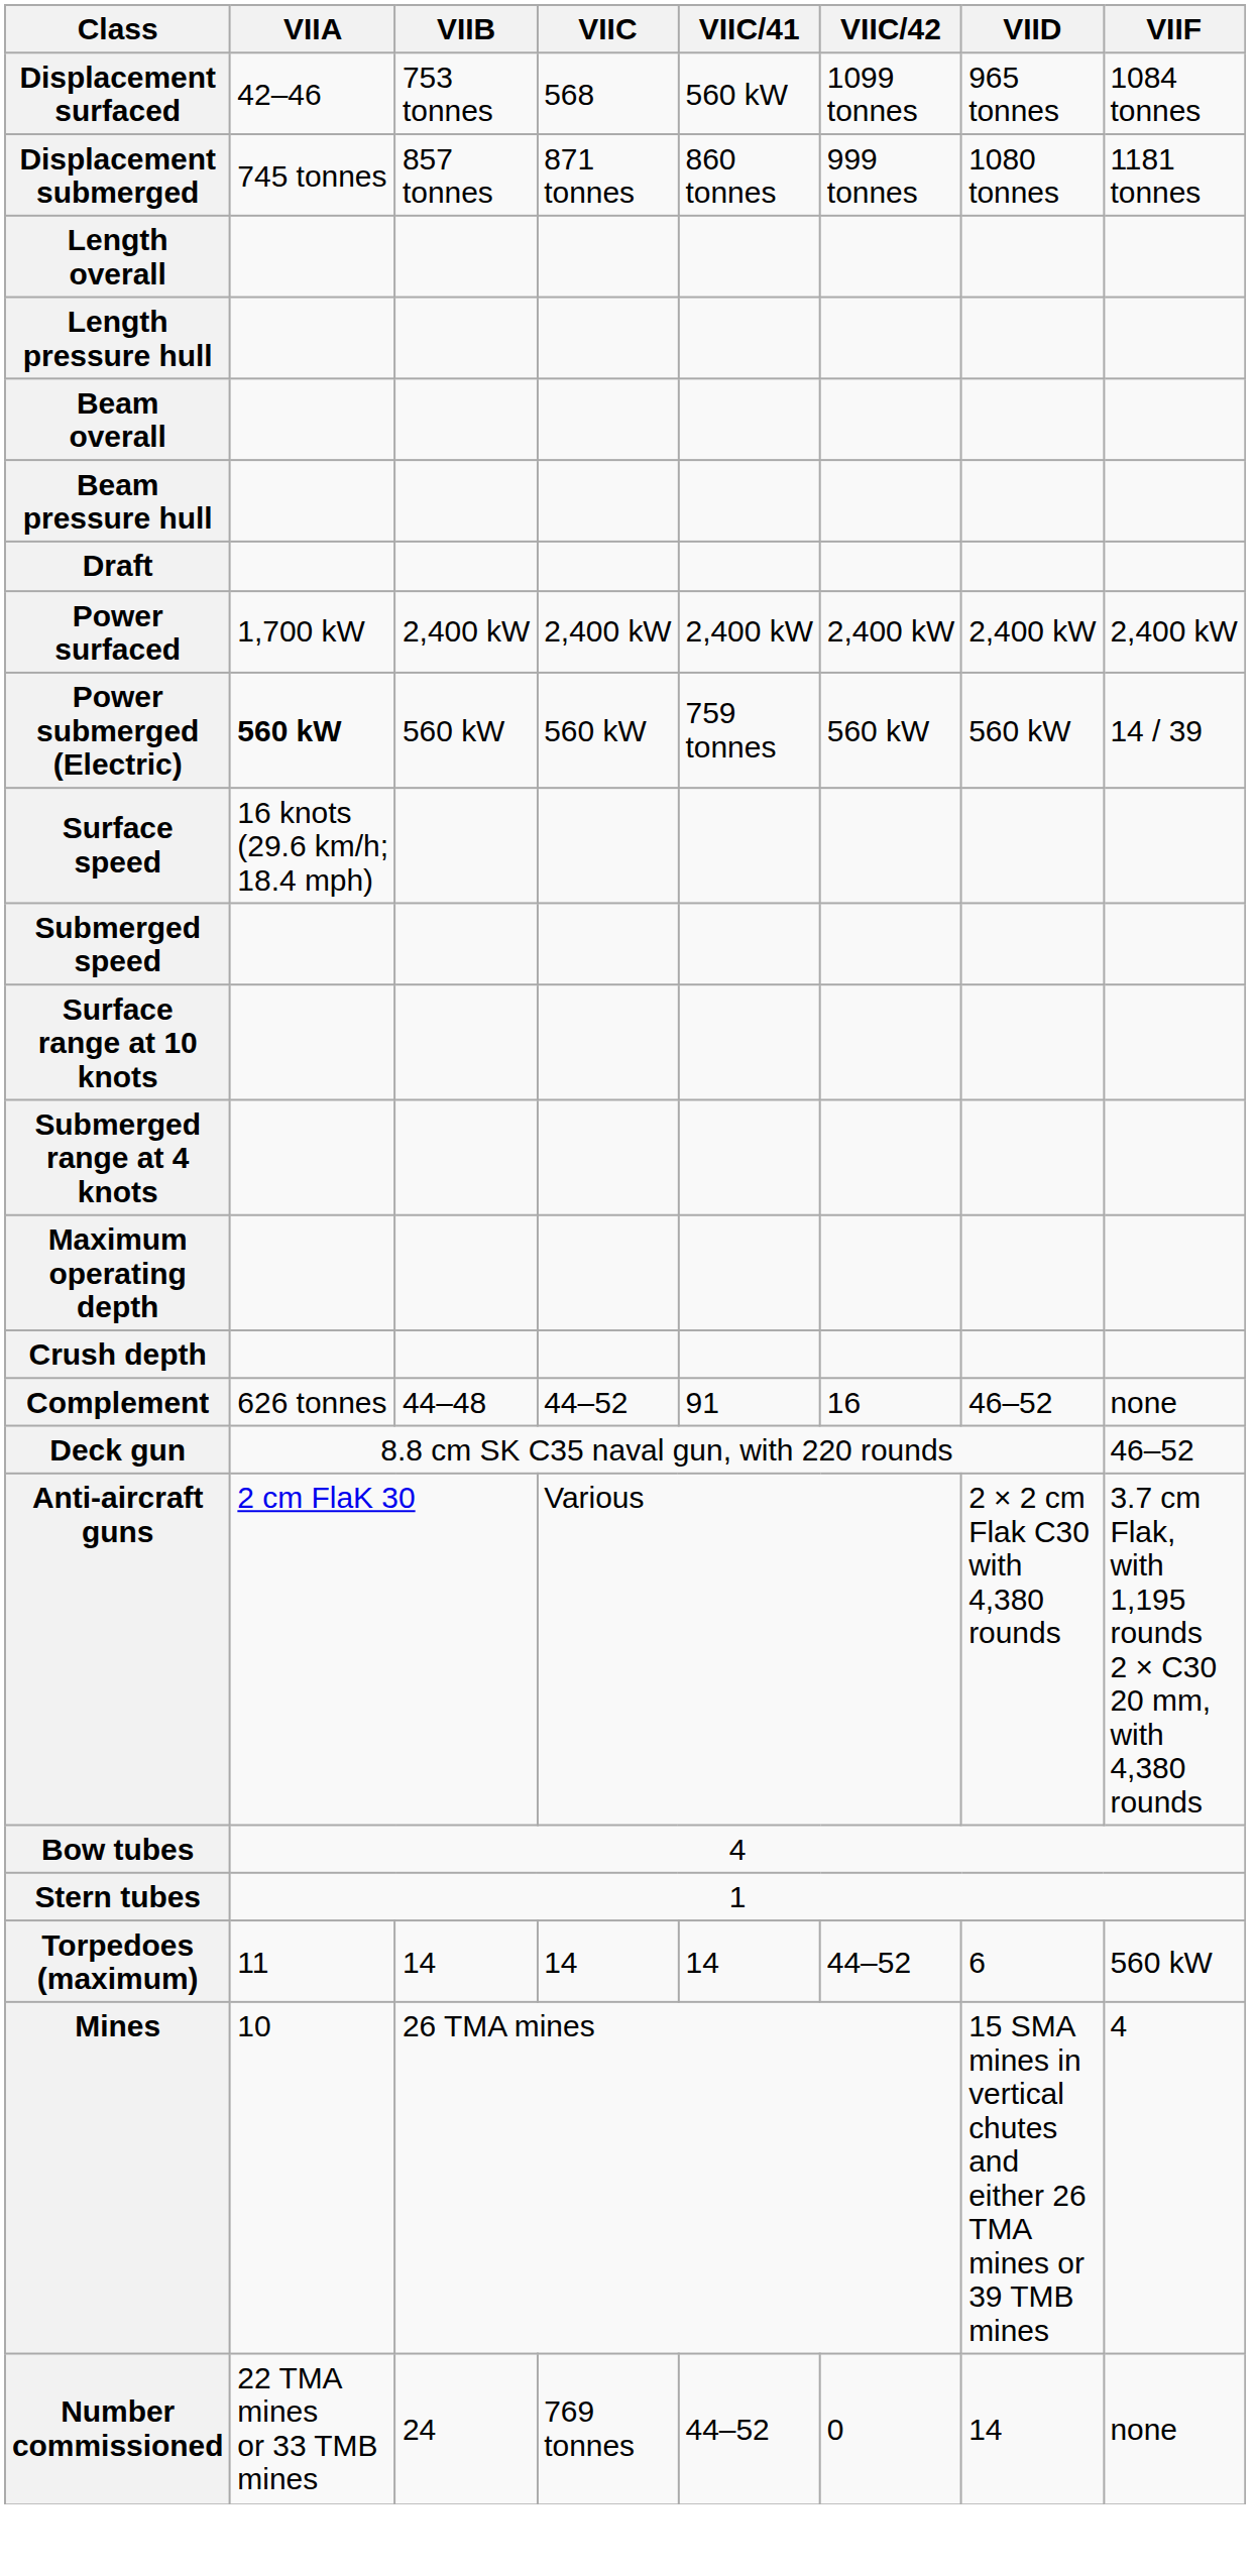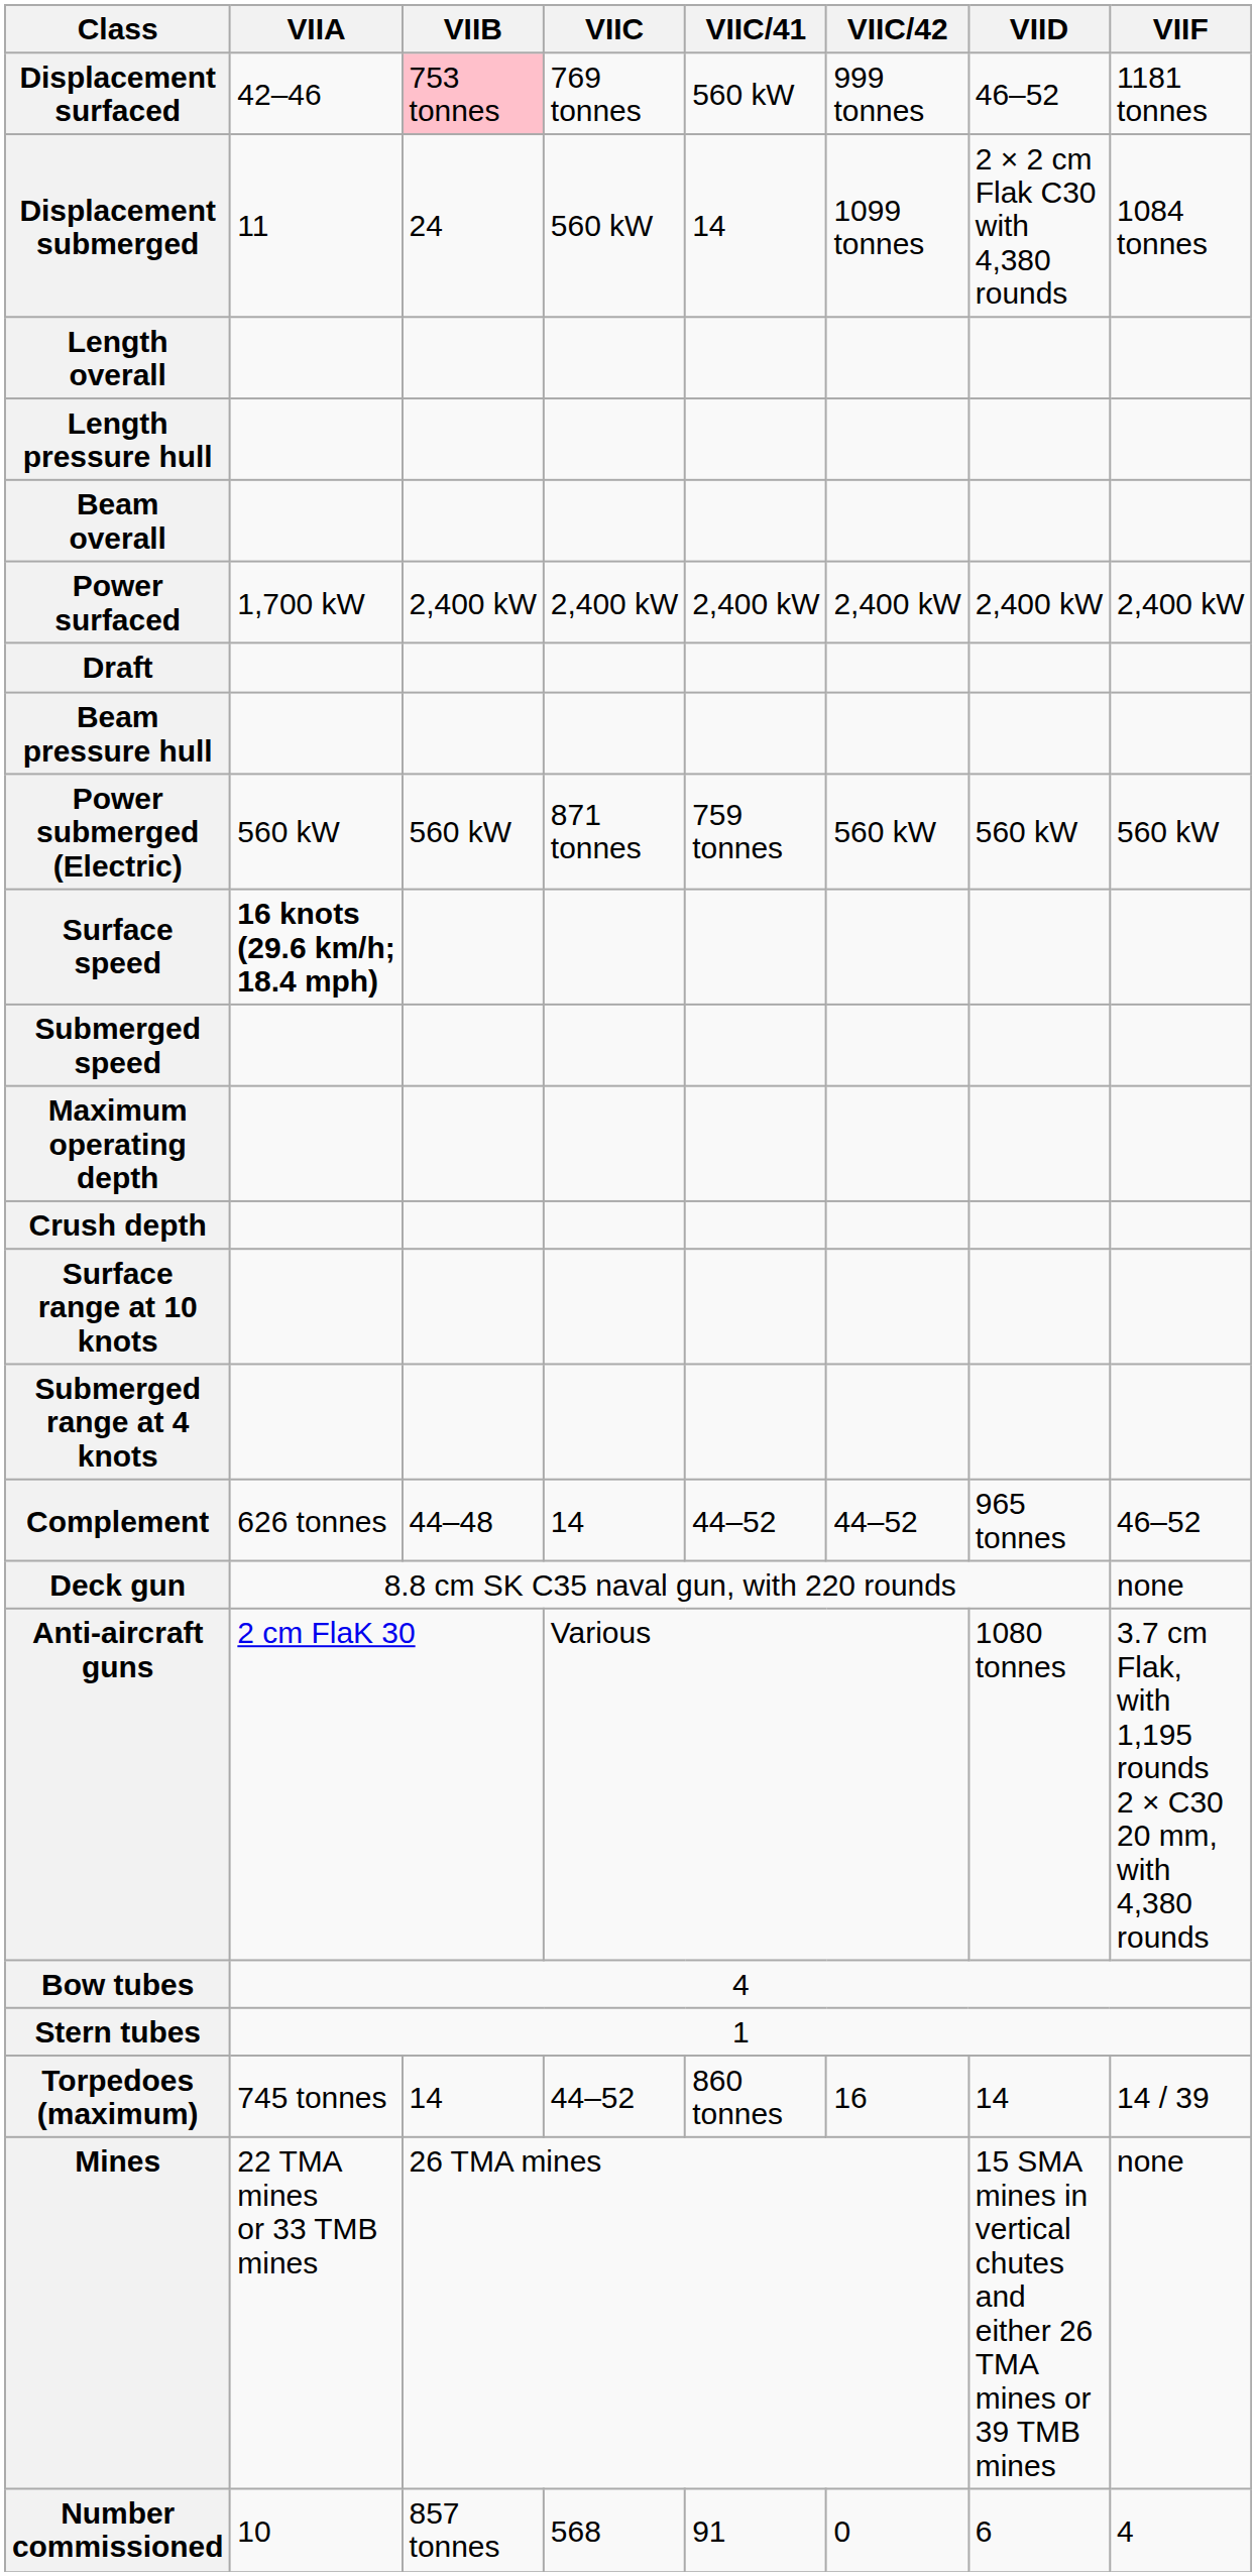 <table class=wikitable style="font-size: 95%;">
 <tr>
 <th>Class</th>
 <th>VIIA</th>
 <th>VIIB</th>
 <th>VIIC</th>
 <th>VIIC/41</th>
 <th>VIIC/42</th>
 <th>VIID</th>
 <th>VIIF</th>
 </tr>
 <tr>
 <th>Displacement <br> surfaced</th>
 <td>42–46</td>
-<td>753 tonnes</td>
-<td>568</td>
+<td style="background: pink;">753 tonnes</td>
+<td>769 tonnes</td>
 <td>560 kW</td>
-<td>1099 tonnes</td>
-<td>965 tonnes</td>
-<td>1084 tonnes</td>
+<td>999 tonnes</td>
+<td>46–52</td>
+<td>1181 tonnes</td>
 </tr>
 <tr>
 <th>Displacement <br>submerged</th>
-<td>745 tonnes</td>
-<td>857 tonnes</td>
-<td>871 tonnes</td>
-<td>860 tonnes</td>
-<td>999 tonnes</td>
-<td>1080 tonnes</td>
-<td>1181 tonnes</td>
+<td>11</td>
+<td>24</td>
+<td>560 kW</td>
+<td>14</td>
+<td>1099 tonnes</td>
+<td>2 × 2 cm Flak C30<br>with 4,380 rounds</td>
+<td>1084 tonnes</td>
 </tr>
 <tr>
 <th>Length<br> overall</th>
 <td></td>
 <td></td>
 <td></td>
 <td></td>
 <td></td>
 <td></td>
 <td></td>
 </tr>
 <tr>
 <th>Length <br> pressure hull</th>
 <td></td>
 <td></td>
 <td></td>
 <td></td>
 <td></td>
 <td></td>
 <td></td>
 </tr>
 <tr>
 <th>Beam <br> overall</th>
 <td></td>
 <td></td>
 <td></td>
 <td></td>
 <td></td>
 <td></td>
 <td></td>
 </tr>
 <tr>
-<th>Beam <br> pressure hull</th>
-<td></td>
-<td></td>
-<td></td>
-<td></td>
-<td></td>
-<td></td>
-<td></td>
+<th>Power <br> surfaced</th>
+<td>1,700 kW</td>
+<td>2,400 kW</td>
+<td>2,400 kW</td>
+<td>2,400 kW</td>
+<td>2,400 kW</td>
+<td>2,400 kW</td>
+<td>2,400 kW</td>
 </tr>
 <tr>
 <th>Draft</th>
 <td></td>
 <td></td>
 <td></td>
 <td></td>
 <td></td>
 <td></td>
 <td></td>
 </tr>
 <tr>
-<th>Power <br> surfaced</th>
-<td>1,700 kW</td>
-<td>2,400 kW</td>
-<td>2,400 kW</td>
-<td>2,400 kW</td>
-<td>2,400 kW</td>
-<td>2,400 kW</td>
-<td>2,400 kW</td>
+<th>Beam <br> pressure hull</th>
+<td></td>
+<td></td>
+<td></td>
+<td></td>
+<td></td>
+<td></td>
+<td></td>
 </tr>
 <tr>
 <th>Power <br> submerged (Electric)</th>
-<td><strong>560 kW</strong></td>
 <td>560 kW</td>
 <td>560 kW</td>
+<td>871 tonnes</td>
 <td>759 tonnes</td>
 <td>560 kW</td>
 <td>560 kW</td>
-<td>14 / 39</td>
+<td>560 kW</td>
 </tr>
 <tr>
 <th>Surface <br>speed</th>
-<td>16 knots (29.6 km/h; 18.4 mph)</td>
+<td><strong>16 knots (29.6 km/h; 18.4 mph)</strong></td>
 <td></td>
 <td></td>
 <td></td>
 <td></td>
 <td></td>
 <td></td>
 </tr>
 <tr>
 <th>Submerged <br>speed</th>
+<td></td>
+<td></td>
+<td></td>
+<td></td>
+<td></td>
+<td></td>
+<td></td>
+</tr>
+<tr>
+<th>Maximum <br> operating depth</th>
+<td></td>
+<td></td>
+<td></td>
+<td></td>
+<td></td>
+<td></td>
+<td></td>
+</tr>
+<tr>
+<th>Crush depth</th>
 <td></td>
 <td></td>
 <td></td>
 <td></td>
 <td></td>
 <td></td>
 <td></td>
 </tr>
 <tr>
 <th>Surface <br> range at 10 knots</th>
 <td></td>
 <td></td>
 <td></td>
 <td></td>
 <td></td>
 <td></td>
 <td></td>
 </tr>
 <tr>
 <th>Submerged <br> range at 4 knots</th>
 <td></td>
 <td></td>
 <td></td>
 <td></td>
 <td></td>
 <td></td>
 <td></td>
 </tr>
 <tr>
-<th>Maximum <br> operating depth</th>
-<td></td>
-<td></td>
-<td></td>
-<td></td>
-<td></td>
-<td></td>
-<td></td>
-</tr>
-<tr>
-<th>Crush depth</th>
-<td></td>
-<td></td>
-<td></td>
-<td></td>
-<td></td>
-<td></td>
-<td></td>
-</tr>
-<tr>
 <th>Complement</th>
 <td>626 tonnes</td>
 <td>44–48</td>
+<td>14</td>
 <td>44–52</td>
-<td>91</td>
-<td>16</td>
+<td>44–52</td>
+<td>965 tonnes</td>
 <td>46–52</td>
-<td>none</td>
 </tr>
 <tr>
 <th>Deck gun</th>
 <td colspan=6 align=center>8.8 cm SK C35 naval gun, with 220 rounds</td>
-<td>46–52</td>
+<td>none</td>
 </tr>
 <tr valign="top">
 <th>Anti-aircraft <br> guns</th>
 <td colspan=2><a href='#'>2 cm FlaK 30</a></td>
 <td colspan=3>Various</td>
-<td>2 × 2 cm Flak C30<br>with 4,380 rounds</td>
+<td>1080 tonnes</td>
 <td>3.7 cm Flak,<br>with 1,195 rounds <br> 2 × C30 20 mm, <br>with 4,380 rounds</td>
 </tr>
 <tr>
 <th>Bow tubes</th>
 <td colspan=7 align=center>4</td>
 </tr>
 <tr>
 <th>Stern tubes</th>
 <td colspan=7 align=center>1</td>
 </tr>
 <tr>
 <th>Torpedoes <br>(maximum)</th>
-<td>11</td>
-<td>14</td>
-<td>14</td>
+<td>745 tonnes</td>
 <td>14</td>
 <td>44–52</td>
-<td>6</td>
-<td>560 kW</td>
+<td>860 tonnes</td>
+<td>16</td>
+<td>14</td>
+<td>14 / 39</td>
 </tr>
 <tr valign="top">
 <th>Mines</th>
-<td>10</td>
+<td>22 TMA mines <br> or 33 TMB mines</td>
 <td colspan=4>26 TMA mines</td>
 <td>15 SMA mines in <br>vertical chutes and <br> either 26 TMA mines or <br> 39 TMB mines</td>
-<td>4</td>
+<td>none</td>
 </tr>
 <tr>
 <th>Number<br>commissioned</th>
-<td>22 TMA mines <br> or 33 TMB mines</td>
-<td>24</td>
-<td>769 tonnes</td>
-<td>44–52</td>
+<td>10</td>
+<td>857 tonnes</td>
+<td>568</td>
+<td>91</td>
 <td>0</td>
-<td>14</td>
-<td>none</td>
+<td>6</td>
+<td>4</td>
 </tr>
 </table>
